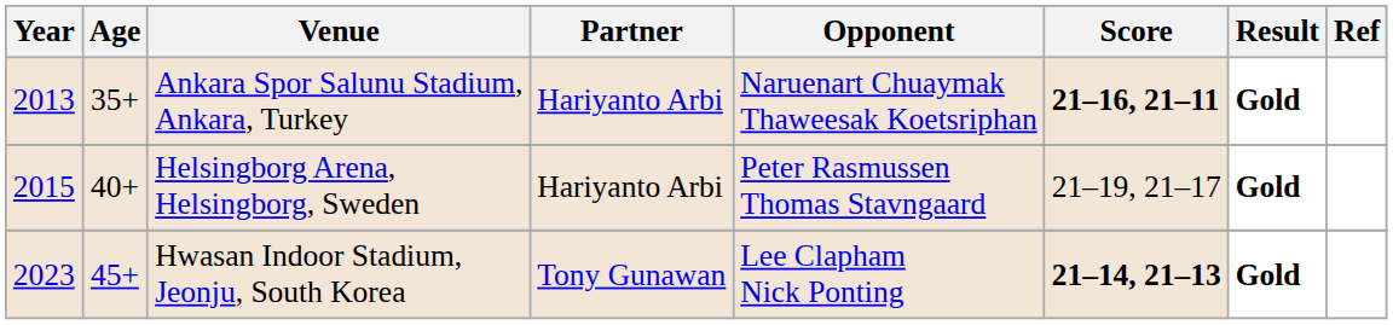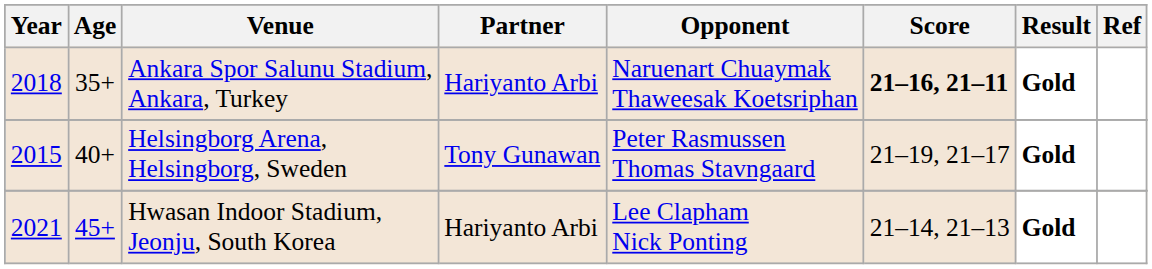 <table class="sortable wikitable" style="font-size: 90%;">
 <tr>
 <th>Year</th>
 <th>Age</th>
 <th>Venue</th>
 <th>Partner</th>
 <th>Opponent</th>
 <th>Score</th>
 <th>Result</th>
 <th>Ref</th>
 </tr>
 <tr style="background:#F3E6D7">
-<td align="center"><a href='#'>2013</a></td>
+<td align="center"><a href='#'>2018</a></td>
 <td align="center">35+</td>
 <td align="left"><a href='#'>Ankara Spor Salunu Stadium</a>,<br><a href='#'>Ankara</a>, Turkey</td>
 <td align="left"> <a href='#'>Hariyanto Arbi</a></td>
 <td align="left"> <a href='#'>Naruenart Chuaymak</a><br> <a href='#'>Thaweesak Koetsriphan</a></td>
 <td align="left"><strong>21–16, 21–11</strong></td>
 <td style="text-align:left; background:white"> <strong>Gold</strong></td>
 <td style="text-align:center; background:white"></td>
 </tr>
 <tr>
 </tr>
 <tr style="background:#F3E6D7">
 <td align="center"><a href='#'>2015</a></td>
 <td align="center">40+</td>
 <td align="left"><a href='#'>Helsingborg Arena</a>,<br><a href='#'>Helsingborg</a>, Sweden</td>
-<td align="left"> Hariyanto Arbi</td>
+<td align="left"> <a href='#'>Tony Gunawan</a></td>
 <td align="left"> <a href='#'>Peter Rasmussen</a><br> <a href='#'>Thomas Stavngaard</a></td>
 <td align="left">21–19, 21–17</td>
 <td style="text-align:left; background:white"> <strong>Gold</strong></td>
 <td style="text-align:center; background:white"></td>
 </tr>
 <tr>
 </tr>
 <tr style="background:#F3E6D7">
-<td align="center"><a href='#'>2023</a></td>
+<td align="center"><a href='#'>2021</a></td>
 <td align="center"><a href='#'>45+</a></td>
 <td align="left">Hwasan Indoor Stadium,<br><a href='#'>Jeonju</a>, South Korea</td>
-<td align="left"> <a href='#'>Tony Gunawan</a></td>
+<td align="left"> Hariyanto Arbi</td>
 <td align="left"> <a href='#'>Lee Clapham</a><br> <a href='#'>Nick Ponting</a></td>
-<td align="left"><strong>21–14, 21–13</strong></td>
+<td align="left">21–14, 21–13</td>
 <td style="text-align:left; background:white"> <strong>Gold</strong></td>
 <td style="text-align:center; background:white"></td>
 </tr>
 </table>
